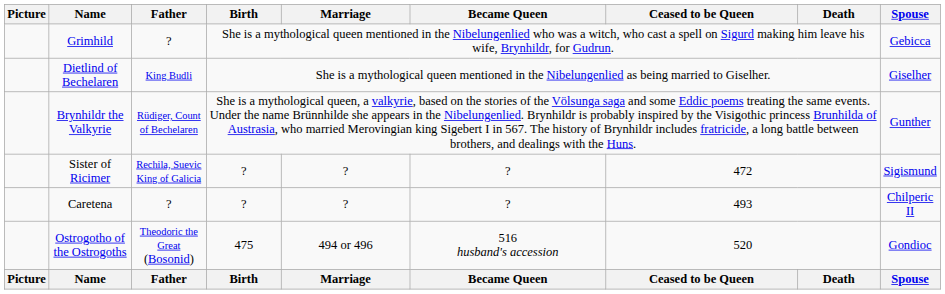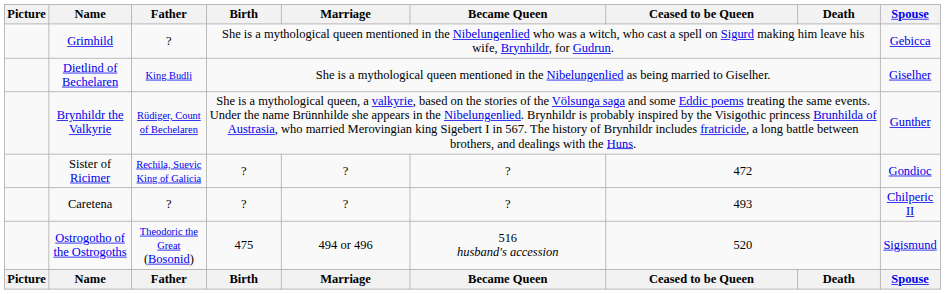 <table width=95% class="wikitable">
 <tr>
 <th>Picture</th>
 <th>Name</th>
 <th>Father</th>
 <th>Birth</th>
 <th>Marriage</th>
 <th>Became Queen</th>
 <th>Ceased to be Queen</th>
 <th>Death</th>
 <th><a href='#'>Spouse</a></th>
 </tr>
 <tr>
 <td align=center></td>
 <td align=center><a href='#'>Grimhild</a></td>
 <td align="center">?</td>
 <td align="center" colspan="5">She is a mythological queen mentioned in the <a href='#'>Nibelungenlied</a> who was a witch, who cast a spell on <a href='#'>Sigurd</a> making him leave his wife, <a href='#'>Brynhildr</a>, for <a href='#'>Gudrun</a>.</td>
 <td align="center"><a href='#'>Gebicca</a></td>
 </tr>
 <tr>
 <td align=center></td>
 <td align=center><a href='#'>Dietlind of Bechelaren</a></td>
 <td align="center"><small><a href='#'>King Budli</a></small></td>
 <td align="center" colspan="5">She is a mythological queen mentioned in the <a href='#'>Nibelungenlied</a> as being married to Giselher.</td>
 <td align="center"><a href='#'>Giselher</a></td>
 </tr>
 <tr>
 <td align=center></td>
 <td align=center><a href='#'>Brynhildr the Valkyrie</a></td>
 <td align="center"><small><a href='#'>Rüdiger, Count of Bechelaren</a></small></td>
 <td align="center" colspan="5">She is a mythological queen, a <a href='#'>valkyrie</a>, based on the stories of the <a href='#'>Völsunga saga</a> and some <a href='#'>Eddic poems</a> treating the same events. Under the name Brünnhilde she appears in the <a href='#'>Nibelungenlied</a>. Brynhildr is probably inspired by the Visigothic princess <a href='#'>Brunhilda of Austrasia</a>, who married Merovingian king Sigebert I in 567. The history of Brynhildr includes <a href='#'>fratricide</a>, a long battle between brothers, and dealings with the <a href='#'>Huns</a>.</td>
 <td align="center"><a href='#'>Gunther</a></td>
 </tr>
 <tr>
 <td align=center></td>
 <td align=center>Sister of <a href='#'>Ricimer</a></td>
 <td align="center"><small><a href='#'>Rechila, Suevic King of Galicia</a></small></td>
 <td align="center">?</td>
 <td align="center">?</td>
 <td align="center">?</td>
 <td align="center" colspan="2">472</td>
-<td align="center"><a href='#'>Sigismund</a></td>
+<td align="center"><a href='#'>Gondioc</a></td>
 </tr>
 <tr>
 <td align="center"></td>
 <td align="center">Caretena</td>
 <td align="center">?</td>
 <td align="center">?</td>
 <td align="center">?</td>
 <td align="center">?</td>
 <td align="center" colspan="2">493 <br></td>
 <td align="center"><a href='#'>Chilperic II</a></td>
 </tr>
 <tr>
 <td align=center></td>
 <td align=center><a href='#'>Ostrogotho of the Ostrogoths</a></td>
 <td align="center"><small><a href='#'>Theodoric the Great</a></small><br>(<a href='#'>Bosonid</a>)</td>
 <td align="center">475</td>
 <td align="center">494 or 496</td>
 <td align="center">516<br><em>husband's accession</em></td>
 <td align="center" colspan="2">520</td>
-<td align="center"><a href='#'>Gondioc</a></td>
+<td align="center"><a href='#'>Sigismund</a></td>
 </tr>
 <tr>
 <th>Picture</th>
 <th>Name</th>
 <th>Father</th>
 <th>Birth</th>
 <th>Marriage</th>
 <th>Became Queen</th>
 <th>Ceased to be Queen</th>
 <th>Death</th>
 <th><a href='#'>Spouse</a></th>
 </tr>
 </table>
